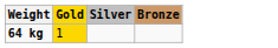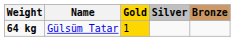 <table class="wikitable">
 <tr>
 <th>Weight</th>
+<th>Name</th>
 <th style="background-color:gold">Gold</th>
 <th style="background-color:silver">Silver</th>
 <th style="background-color:#CC9966">Bronze</th>
 </tr>
 <tr>
 <td><strong>64 kg</strong></td>
+<td><a href='#'>Gülsüm Tatar</a></td>
 <td style="background: gold;">1</td>
 <td></td>
 <td></td>
 </tr>
 </table>
